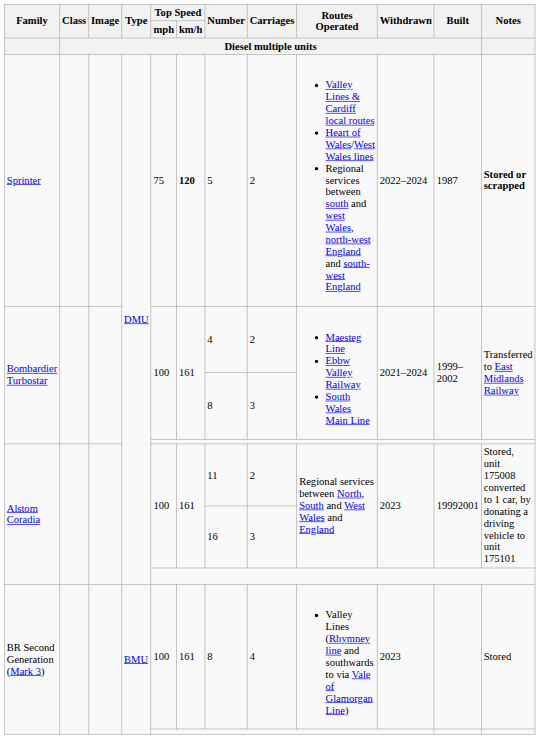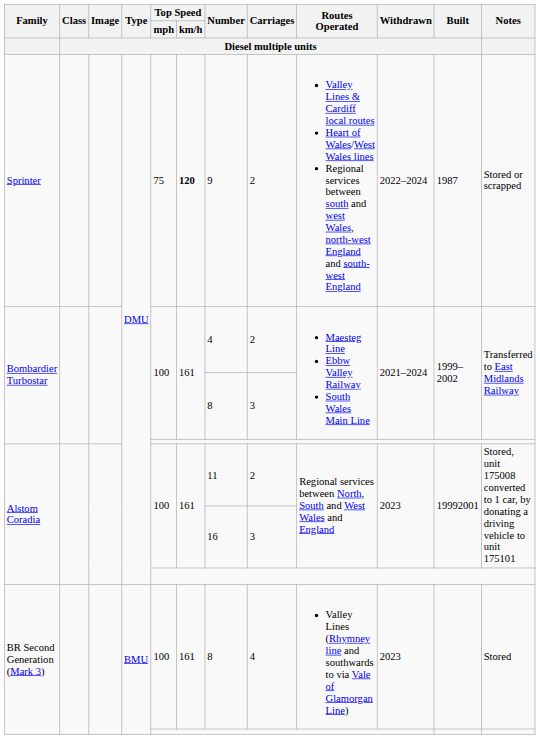 <table class="wikitable">
 <tr>
 <th rowspan="2">Family</th>
 <th rowspan="2">Class</th>
 <th rowspan="2">Image</th>
 <th rowspan="2">Type</th>
 <th colspan="2">Top Speed</th>
 <th rowspan="2">Number</th>
 <th rowspan="2">Carriages</th>
 <th rowspan="2">Routes Operated</th>
 <th rowspan="2">Withdrawn</th>
 <th rowspan="2">Built</th>
 <th rowspan="2">Notes</th>
 </tr>
 <tr>
 <th>mph</th>
 <th>km/h</th>
 </tr>
 <tr>
 <th></th>
 <th colspan="10">Diesel multiple units</th>
 <th></th>
 </tr>
 <tr>
 <td><a href='#'>Sprinter</a></td>
 <td></td>
 <td></td>
 <td rowspan="7"><a href='#'>DMU</a></td>
 <td>75</td>
 <td><strong>120</strong></td>
-<td>5</td>
+<td>9</td>
 <td>2</td>
 <td><br><ul><li><a href='#'>Valley Lines & Cardiff local routes</a></li><li><a href='#'>Heart of Wales</a>/<a href='#'>West Wales lines</a></li><li>Regional services between <a href='#'>south</a> and <a href='#'>west Wales</a>, <a href='#'>north-west England</a> and <a href='#'>south-west England</a></li></ul></td>
 <td>2022–2024</td>
 <td>1987</td>
-<td><strong>Stored or scrapped</strong></td>
+<td>Stored or scrapped</td>
 </tr>
 <tr>
 <td rowspan="3"><a href='#'>Bombardier Turbostar</a></td>
 <td rowspan="3"></td>
 <td rowspan="3"></td>
 <td rowspan="2">100</td>
 <td rowspan="2">161</td>
 <td>4</td>
 <td>2</td>
 <td rowspan="2"><br><ul><li><a href='#'>Maesteg Line</a></li><li><a href='#'>Ebbw Valley Railway</a></li><li><a href='#'>South Wales Main Line</a></li></ul></td>
 <td rowspan="2">2021–2024</td>
 <td rowspan="2">1999–2002</td>
 <td rowspan="2">Transferred to <a href='#'>East Midlands Railway</a></td>
 </tr>
 <tr>
 <td>8</td>
 <td>3</td>
 </tr>
 <tr>
 <td colspan="8"></td>
 </tr>
 <tr>
 <td rowspan="3"><a href='#'>Alstom Coradia</a></td>
 <td rowspan="3"></td>
 <td rowspan="3"><br></td>
 <td rowspan="2">100</td>
 <td rowspan="2">161</td>
 <td>11</td>
 <td>2</td>
 <td rowspan="2">Regional services between <a href='#'>North</a>, <a href='#'>South</a> and <a href='#'>West Wales</a> and <a href='#'>England</a></td>
 <td rowspan="2">2023</td>
 <td rowspan="2">19992001</td>
 <td rowspan="2">Stored, unit 175008 converted to 1 car, by donating a driving vehicle to unit 175101</td>
 </tr>
 <tr>
 <td>16</td>
 <td>3</td>
 </tr>
 <tr>
 <td colspan="8"><br></td>
 </tr>
 <tr>
 <td rowspan="2">BR Second Generation (<a href='#'>Mark 3</a>)</td>
 <td rowspan="2"></td>
 <td rowspan="2"></td>
 <td rowspan="2"><a href='#'>BMU</a></td>
 <td>100</td>
 <td>161</td>
 <td>8</td>
 <td>4</td>
 <td><br><ul><li>Valley Lines (<a href='#'>Rhymney line</a> and southwards to  via <a href='#'>Vale of Glamorgan Line</a>)</li></ul></td>
 <td>2023</td>
 <td></td>
 <td>Stored</td>
 </tr>
 <tr>
 <td colspan="6"></td>
 <td></td>
 <td></td>
 </tr>
 </table>
